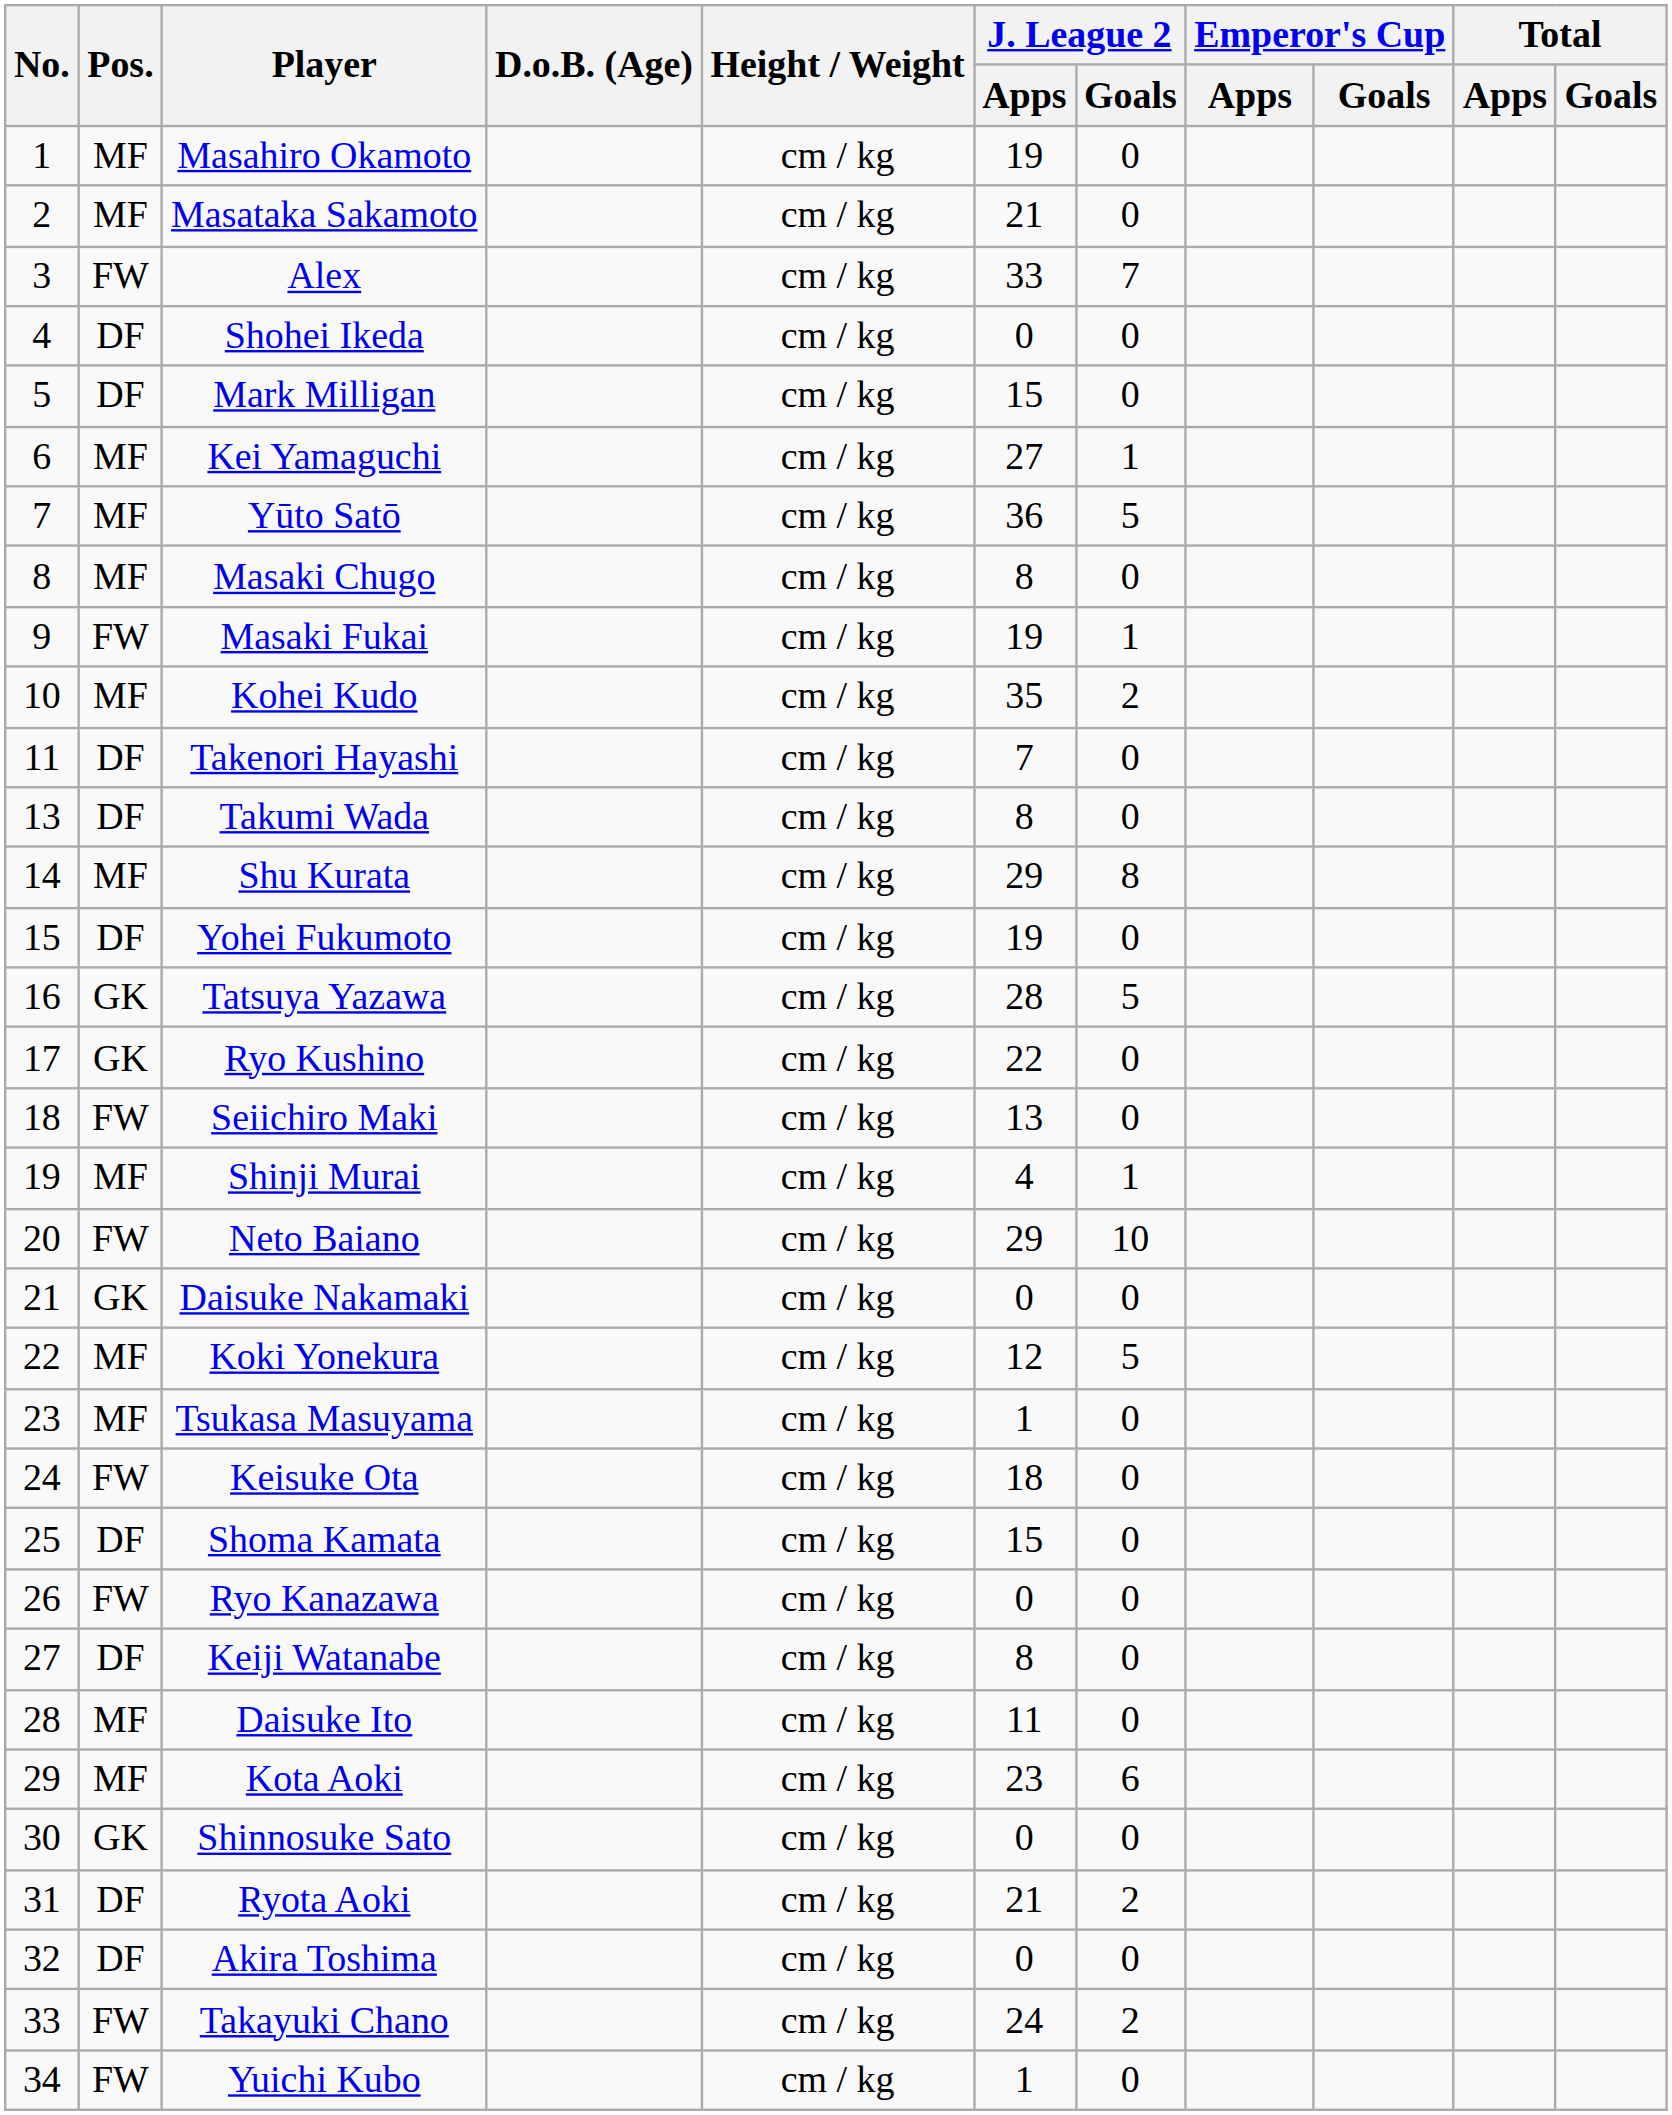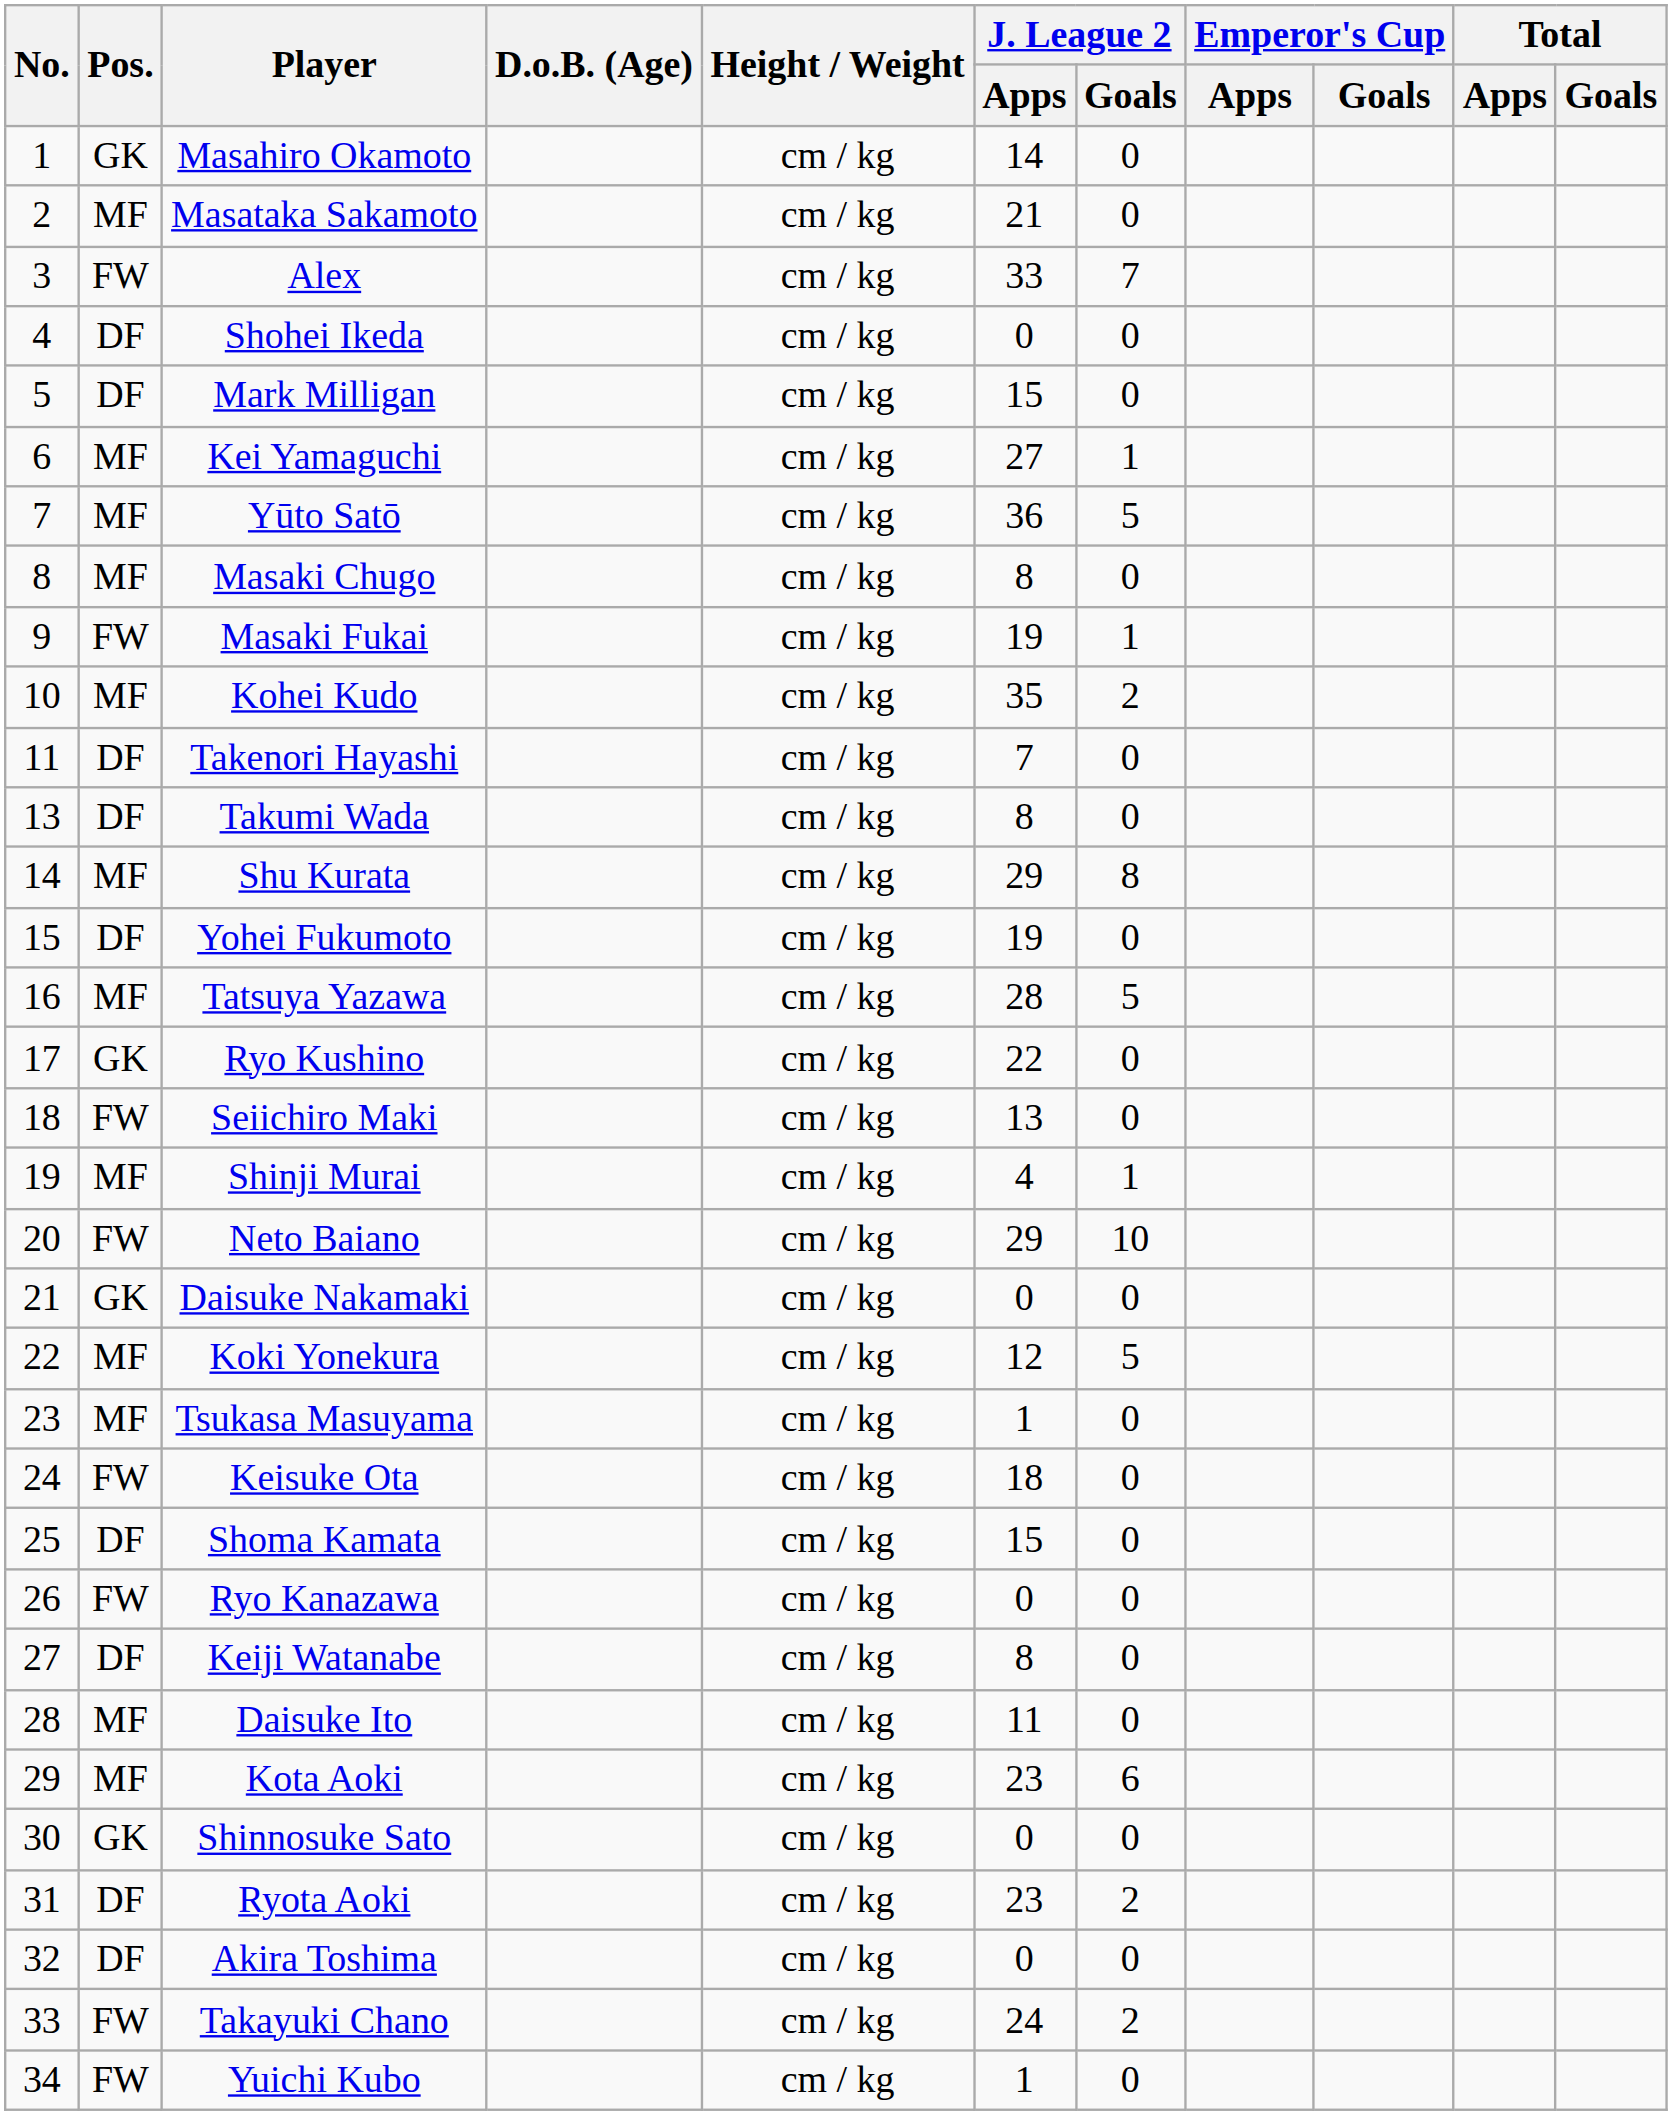 <table class="wikitable" style="text-align:center;">
 <tr>
 <th rowspan="2">No.</th>
 <th rowspan="2">Pos.</th>
 <th rowspan="2">Player</th>
 <th rowspan="2">D.o.B. (Age)</th>
 <th rowspan="2">Height / Weight</th>
 <th colspan="2"><a href='#'>J. League 2</a></th>
 <th colspan="2"><a href='#'>Emperor's Cup</a></th>
 <th colspan="2">Total</th>
 </tr>
 <tr>
 <th>Apps</th>
 <th>Goals</th>
 <th>Apps</th>
 <th>Goals</th>
 <th>Apps</th>
 <th>Goals</th>
 </tr>
 <tr>
 <td>1</td>
-<td>MF</td>
+<td>GK</td>
 <td><a href='#'>Masahiro Okamoto</a></td>
 <td></td>
 <td>cm / kg</td>
-<td>19</td>
+<td>14</td>
 <td>0</td>
 <td></td>
 <td></td>
 <td></td>
 <td></td>
 </tr>
 <tr>
 <td>2</td>
 <td>MF</td>
 <td><a href='#'>Masataka Sakamoto</a></td>
 <td></td>
 <td>cm / kg</td>
 <td>21</td>
 <td>0</td>
 <td></td>
 <td></td>
 <td></td>
 <td></td>
 </tr>
 <tr>
 <td>3</td>
 <td>FW</td>
 <td><a href='#'>Alex</a></td>
 <td></td>
 <td>cm / kg</td>
 <td>33</td>
 <td>7</td>
 <td></td>
 <td></td>
 <td></td>
 <td></td>
 </tr>
 <tr>
 <td>4</td>
 <td>DF</td>
 <td><a href='#'>Shohei Ikeda</a></td>
 <td></td>
 <td>cm / kg</td>
 <td>0</td>
 <td>0</td>
 <td></td>
 <td></td>
 <td></td>
 <td></td>
 </tr>
 <tr>
 <td>5</td>
 <td>DF</td>
 <td><a href='#'>Mark Milligan</a></td>
 <td></td>
 <td>cm / kg</td>
 <td>15</td>
 <td>0</td>
 <td></td>
 <td></td>
 <td></td>
 <td></td>
 </tr>
 <tr>
 <td>6</td>
 <td>MF</td>
 <td><a href='#'>Kei Yamaguchi</a></td>
 <td></td>
 <td>cm / kg</td>
 <td>27</td>
 <td>1</td>
 <td></td>
 <td></td>
 <td></td>
 <td></td>
 </tr>
 <tr>
 <td>7</td>
 <td>MF</td>
 <td><a href='#'>Yūto Satō</a></td>
 <td></td>
 <td>cm / kg</td>
 <td>36</td>
 <td>5</td>
 <td></td>
 <td></td>
 <td></td>
 <td></td>
 </tr>
 <tr>
 <td>8</td>
 <td>MF</td>
 <td><a href='#'>Masaki Chugo</a></td>
 <td></td>
 <td>cm / kg</td>
 <td>8</td>
 <td>0</td>
 <td></td>
 <td></td>
 <td></td>
 <td></td>
 </tr>
 <tr>
 <td>9</td>
 <td>FW</td>
 <td><a href='#'>Masaki Fukai</a></td>
 <td></td>
 <td>cm / kg</td>
 <td>19</td>
 <td>1</td>
 <td></td>
 <td></td>
 <td></td>
 <td></td>
 </tr>
 <tr>
 <td>10</td>
 <td>MF</td>
 <td><a href='#'>Kohei Kudo</a></td>
 <td></td>
 <td>cm / kg</td>
 <td>35</td>
 <td>2</td>
 <td></td>
 <td></td>
 <td></td>
 <td></td>
 </tr>
 <tr>
 <td>11</td>
 <td>DF</td>
 <td><a href='#'>Takenori Hayashi</a></td>
 <td></td>
 <td>cm / kg</td>
 <td>7</td>
 <td>0</td>
 <td></td>
 <td></td>
 <td></td>
 <td></td>
 </tr>
 <tr>
 <td>13</td>
 <td>DF</td>
 <td><a href='#'>Takumi Wada</a></td>
 <td></td>
 <td>cm / kg</td>
 <td>8</td>
 <td>0</td>
 <td></td>
 <td></td>
 <td></td>
 <td></td>
 </tr>
 <tr>
 <td>14</td>
 <td>MF</td>
 <td><a href='#'>Shu Kurata</a></td>
 <td></td>
 <td>cm / kg</td>
 <td>29</td>
 <td>8</td>
 <td></td>
 <td></td>
 <td></td>
 <td></td>
 </tr>
 <tr>
 <td>15</td>
 <td>DF</td>
 <td><a href='#'>Yohei Fukumoto</a></td>
 <td></td>
 <td>cm / kg</td>
 <td>19</td>
 <td>0</td>
 <td></td>
 <td></td>
 <td></td>
 <td></td>
 </tr>
 <tr>
 <td>16</td>
-<td>GK</td>
+<td>MF</td>
 <td><a href='#'>Tatsuya Yazawa</a></td>
 <td></td>
 <td>cm / kg</td>
 <td>28</td>
 <td>5</td>
 <td></td>
 <td></td>
 <td></td>
 <td></td>
 </tr>
 <tr>
 <td>17</td>
 <td>GK</td>
 <td><a href='#'>Ryo Kushino</a></td>
 <td></td>
 <td>cm / kg</td>
 <td>22</td>
 <td>0</td>
 <td></td>
 <td></td>
 <td></td>
 <td></td>
 </tr>
 <tr>
 <td>18</td>
 <td>FW</td>
 <td><a href='#'>Seiichiro Maki</a></td>
 <td></td>
 <td>cm / kg</td>
 <td>13</td>
 <td>0</td>
 <td></td>
 <td></td>
 <td></td>
 <td></td>
 </tr>
 <tr>
 <td>19</td>
 <td>MF</td>
 <td><a href='#'>Shinji Murai</a></td>
 <td></td>
 <td>cm / kg</td>
 <td>4</td>
 <td>1</td>
 <td></td>
 <td></td>
 <td></td>
 <td></td>
 </tr>
 <tr>
 <td>20</td>
 <td>FW</td>
 <td><a href='#'>Neto Baiano</a></td>
 <td></td>
 <td>cm / kg</td>
 <td>29</td>
 <td>10</td>
 <td></td>
 <td></td>
 <td></td>
 <td></td>
 </tr>
 <tr>
 <td>21</td>
 <td>GK</td>
 <td><a href='#'>Daisuke Nakamaki</a></td>
 <td></td>
 <td>cm / kg</td>
 <td>0</td>
 <td>0</td>
 <td></td>
 <td></td>
 <td></td>
 <td></td>
 </tr>
 <tr>
 <td>22</td>
 <td>MF</td>
 <td><a href='#'>Koki Yonekura</a></td>
 <td></td>
 <td>cm / kg</td>
 <td>12</td>
 <td>5</td>
 <td></td>
 <td></td>
 <td></td>
 <td></td>
 </tr>
 <tr>
 <td>23</td>
 <td>MF</td>
 <td><a href='#'>Tsukasa Masuyama</a></td>
 <td></td>
 <td>cm / kg</td>
 <td>1</td>
 <td>0</td>
 <td></td>
 <td></td>
 <td></td>
 <td></td>
 </tr>
 <tr>
 <td>24</td>
 <td>FW</td>
 <td><a href='#'>Keisuke Ota</a></td>
 <td></td>
 <td>cm / kg</td>
 <td>18</td>
 <td>0</td>
 <td></td>
 <td></td>
 <td></td>
 <td></td>
 </tr>
 <tr>
 <td>25</td>
 <td>DF</td>
 <td><a href='#'>Shoma Kamata</a></td>
 <td></td>
 <td>cm / kg</td>
 <td>15</td>
 <td>0</td>
 <td></td>
 <td></td>
 <td></td>
 <td></td>
 </tr>
 <tr>
 <td>26</td>
 <td>FW</td>
 <td><a href='#'>Ryo Kanazawa</a></td>
 <td></td>
 <td>cm / kg</td>
 <td>0</td>
 <td>0</td>
 <td></td>
 <td></td>
 <td></td>
 <td></td>
 </tr>
 <tr>
 <td>27</td>
 <td>DF</td>
 <td><a href='#'>Keiji Watanabe</a></td>
 <td></td>
 <td>cm / kg</td>
 <td>8</td>
 <td>0</td>
 <td></td>
 <td></td>
 <td></td>
 <td></td>
 </tr>
 <tr>
 <td>28</td>
 <td>MF</td>
 <td><a href='#'>Daisuke Ito</a></td>
 <td></td>
 <td>cm / kg</td>
 <td>11</td>
 <td>0</td>
 <td></td>
 <td></td>
 <td></td>
 <td></td>
 </tr>
 <tr>
 <td>29</td>
 <td>MF</td>
 <td><a href='#'>Kota Aoki</a></td>
 <td></td>
 <td>cm / kg</td>
 <td>23</td>
 <td>6</td>
 <td></td>
 <td></td>
 <td></td>
 <td></td>
 </tr>
 <tr>
 <td>30</td>
 <td>GK</td>
 <td><a href='#'>Shinnosuke Sato</a></td>
 <td></td>
 <td>cm / kg</td>
 <td>0</td>
 <td>0</td>
 <td></td>
 <td></td>
 <td></td>
 <td></td>
 </tr>
 <tr>
 <td>31</td>
 <td>DF</td>
 <td><a href='#'>Ryota Aoki</a></td>
 <td></td>
 <td>cm / kg</td>
-<td>21</td>
+<td>23</td>
 <td>2</td>
 <td></td>
 <td></td>
 <td></td>
 <td></td>
 </tr>
 <tr>
 <td>32</td>
 <td>DF</td>
 <td><a href='#'>Akira Toshima</a></td>
 <td></td>
 <td>cm / kg</td>
 <td>0</td>
 <td>0</td>
 <td></td>
 <td></td>
 <td></td>
 <td></td>
 </tr>
 <tr>
 <td>33</td>
 <td>FW</td>
 <td><a href='#'>Takayuki Chano</a></td>
 <td></td>
 <td>cm / kg</td>
 <td>24</td>
 <td>2</td>
 <td></td>
 <td></td>
 <td></td>
 <td></td>
 </tr>
 <tr>
 <td>34</td>
 <td>FW</td>
 <td><a href='#'>Yuichi Kubo</a></td>
 <td></td>
 <td>cm / kg</td>
 <td>1</td>
 <td>0</td>
 <td></td>
 <td></td>
 <td></td>
 <td></td>
 </tr>
 </table>
